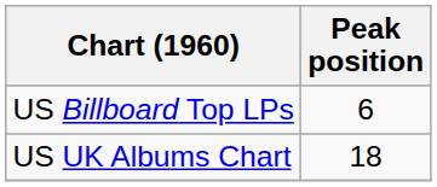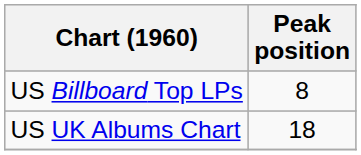 <table class="wikitable">
 <tr>
 <th>Chart (1960)</th>
 <th>Peak<br>position</th>
 </tr>
 <tr>
 <td>US <a href='#'><em>Billboard</em> Top LPs</a></td>
-<td align="center">6</td>
+<td align="center">8</td>
 </tr>
 <tr>
 <td>US <a href='#'>UK Albums Chart</a></td>
 <td align="center">18</td>
 </tr>
 <tr>
 </tr>
 </table>
